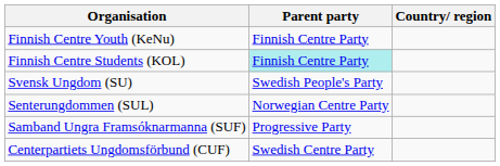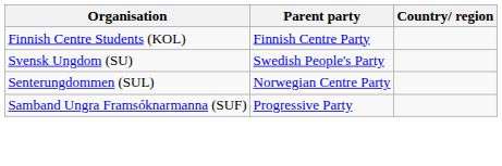 <table class="wikitable sortable">
 <tr>
 <th>Organisation</th>
 <th>Parent party</th>
 <th>Country/ region</th>
 </tr>
 <tr>
-<td><a href='#'>Finnish Centre Youth</a> (KeNu)</td>
+<td><a href='#'>Finnish Centre Students</a> (KOL)</td>
 <td><a href='#'>Finnish Centre Party</a></td>
-<td></td>
-</tr>
-<tr>
-<td><a href='#'>Finnish Centre Students</a> (KOL)</td>
-<td style="background: paleturquoise;"><a href='#'>Finnish Centre Party</a></td>
 <td></td>
 </tr>
 <tr>
 <td><a href='#'>Svensk Ungdom</a> (SU)</td>
 <td><a href='#'>Swedish People's Party</a></td>
 <td></td>
 </tr>
 <tr>
 <td><a href='#'>Senterungdommen</a> (SUL)</td>
 <td><a href='#'>Norwegian Centre Party</a></td>
 <td></td>
 </tr>
 <tr>
 <td><a href='#'>Samband Ungra Framsóknarmanna</a> (SUF)</td>
 <td><a href='#'>Progressive Party</a></td>
 <td></td>
 </tr>
-<tr>
-<td><a href='#'>Centerpartiets Ungdomsförbund</a> (CUF)</td>
-<td><a href='#'>Swedish Centre Party</a></td>
-<td></td>
-</tr>
 </table>
